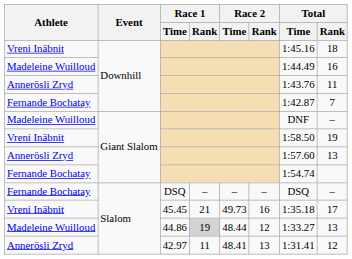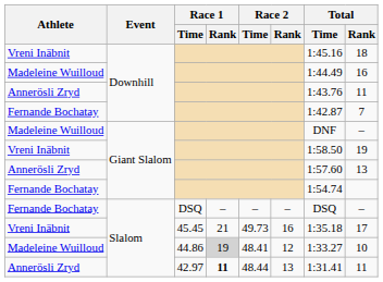 <table class="wikitable" style="font-size:90%">
 <tr>
 <th rowspan="2">Athlete</th>
 <th rowspan="2">Event</th>
 <th colspan="2">Race 1</th>
 <th colspan="2">Race 2</th>
 <th colspan="2">Total</th>
 </tr>
 <tr>
 <th>Time</th>
 <th>Rank</th>
 <th>Time</th>
 <th>Rank</th>
 <th>Time</th>
 <th>Rank</th>
 </tr>
 <tr>
 <td><a href='#'>Vreni Inäbnit</a></td>
 <td rowspan="4">Downhill</td>
 <td colspan="4" bgcolor="wheat"></td>
 <td align="center">1:45.16</td>
 <td align="center">18</td>
 </tr>
 <tr>
 <td><a href='#'>Madeleine Wuilloud</a></td>
 <td colspan="4" bgcolor="wheat"></td>
 <td align="center">1:44.49</td>
 <td align="center">16</td>
 </tr>
 <tr>
 <td><a href='#'>Annerösli Zryd</a></td>
 <td colspan="4" bgcolor="wheat"></td>
 <td align="center">1:43.76</td>
 <td align="center">11</td>
 </tr>
 <tr>
 <td><a href='#'>Fernande Bochatay</a></td>
 <td colspan="4" bgcolor="wheat"></td>
 <td align="center">1:42.87</td>
 <td align="center">7</td>
 </tr>
 <tr>
 <td><a href='#'>Madeleine Wuilloud</a></td>
 <td rowspan="4">Giant Slalom</td>
 <td colspan="4" bgcolor="wheat"></td>
 <td align="center">DNF</td>
 <td align="center">–</td>
 </tr>
 <tr>
 <td><a href='#'>Vreni Inäbnit</a></td>
 <td colspan="4" bgcolor="wheat"></td>
 <td align="center">1:58.50</td>
 <td align="center">19</td>
 </tr>
 <tr>
 <td><a href='#'>Annerösli Zryd</a></td>
 <td colspan="4" bgcolor="wheat"></td>
 <td align="center">1:57.60</td>
 <td align="center">13</td>
 </tr>
 <tr>
 <td><a href='#'>Fernande Bochatay</a></td>
 <td colspan="4" bgcolor="wheat"></td>
 <td align="center">1:54.74</td>
 <td align="center"></td>
 </tr>
 <tr>
 <td><a href='#'>Fernande Bochatay</a></td>
 <td rowspan="4">Slalom</td>
 <td align="center">DSQ</td>
 <td align="center">–</td>
 <td align="center">–</td>
 <td align="center">–</td>
 <td align="center">DSQ</td>
 <td align="center">–</td>
 </tr>
 <tr>
 <td><a href='#'>Vreni Inäbnit</a></td>
 <td align="center">45.45</td>
 <td align="center">21</td>
 <td align="center">49.73</td>
 <td align="center">16</td>
 <td align="center">1:35.18</td>
 <td align="center">17</td>
 </tr>
 <tr>
 <td><a href='#'>Madeleine Wuilloud</a></td>
 <td align="center">44.86</td>
 <td align="center" style="background: lightgrey;">19</td>
-<td align="center">48.44</td>
+<td align="center">48.41</td>
 <td align="center">12</td>
 <td align="center">1:33.27</td>
-<td align="center">13</td>
+<td align="center">10</td>
 </tr>
 <tr>
 <td><a href='#'>Annerösli Zryd</a></td>
 <td align="center">42.97</td>
-<td align="center">11</td>
-<td align="center">48.41</td>
+<td align="center"><strong>11</strong></td>
+<td align="center">48.44</td>
 <td align="center">13</td>
 <td align="center">1:31.41</td>
-<td align="center">12</td>
+<td align="center">11</td>
 </tr>
 </table>
